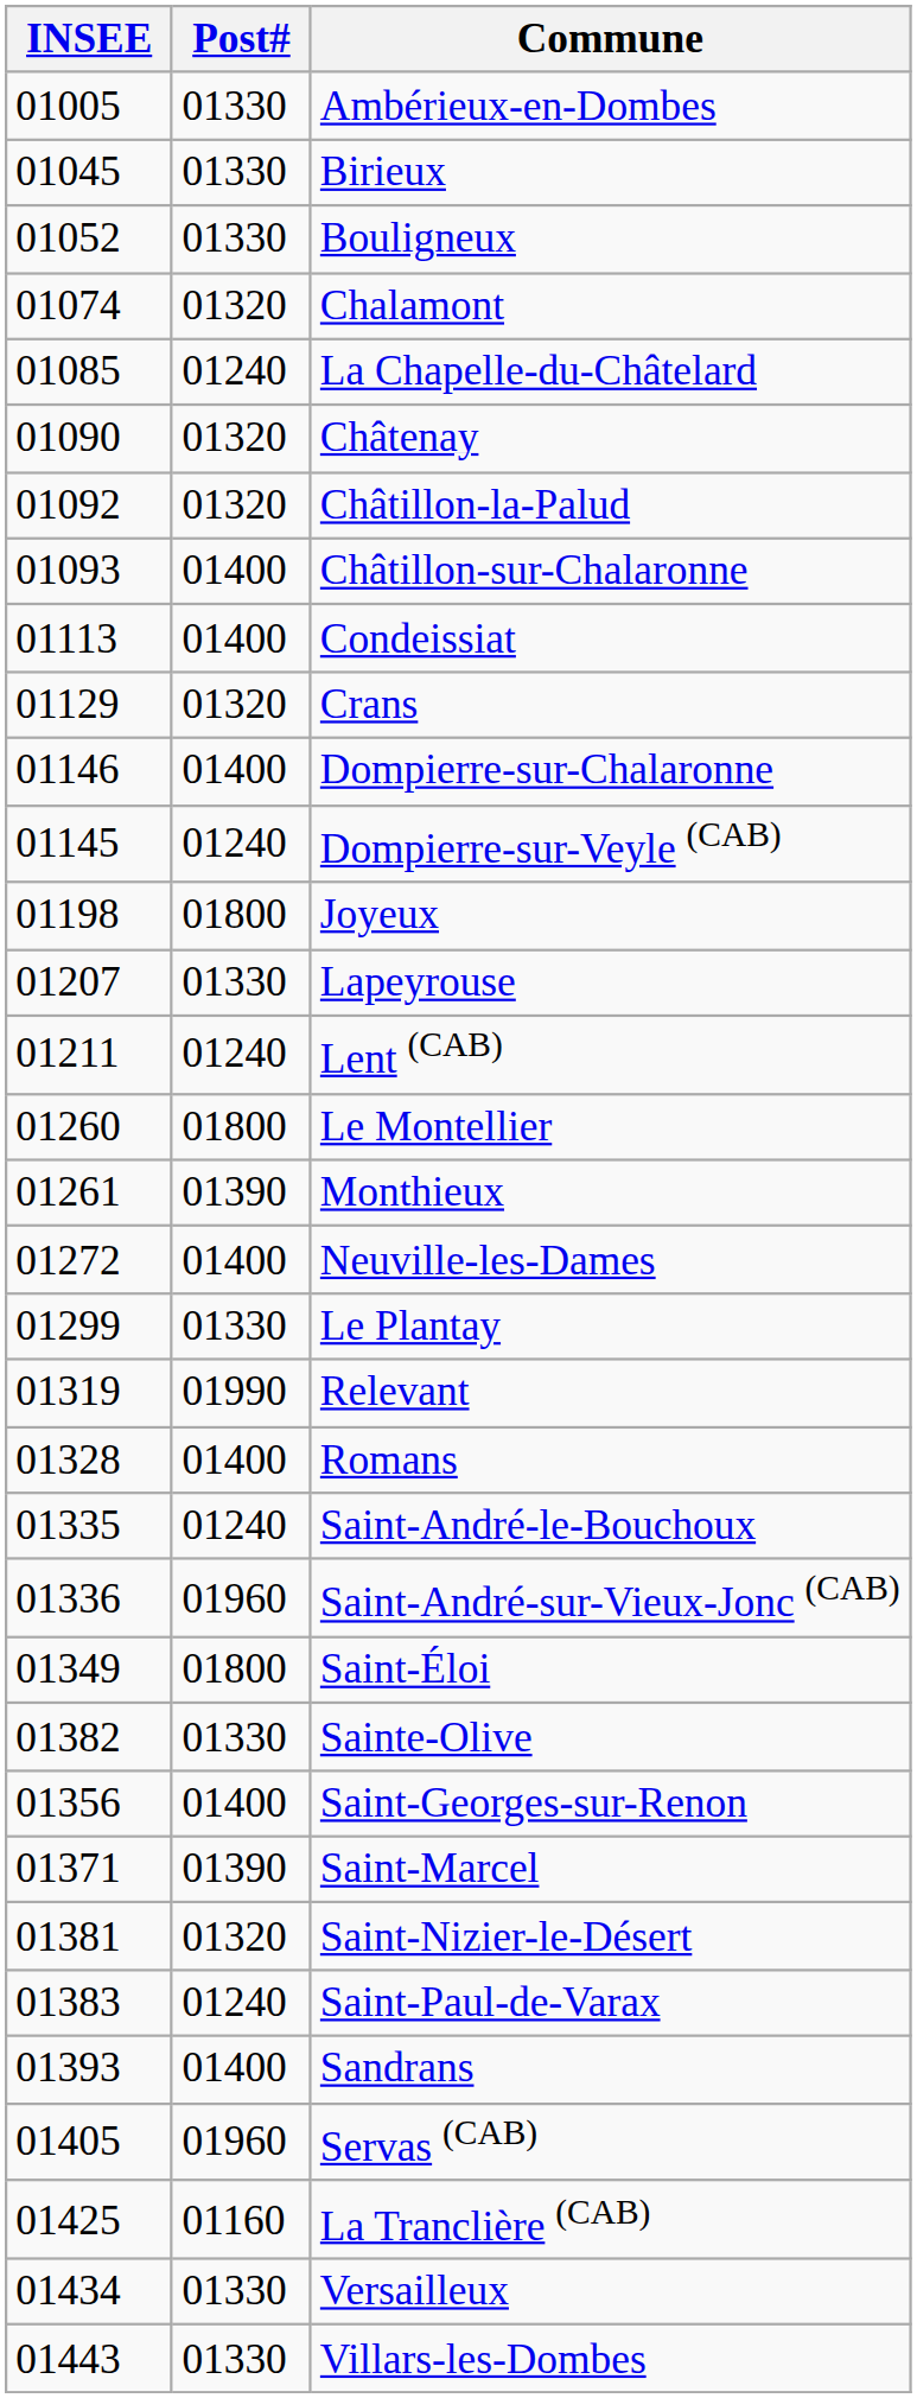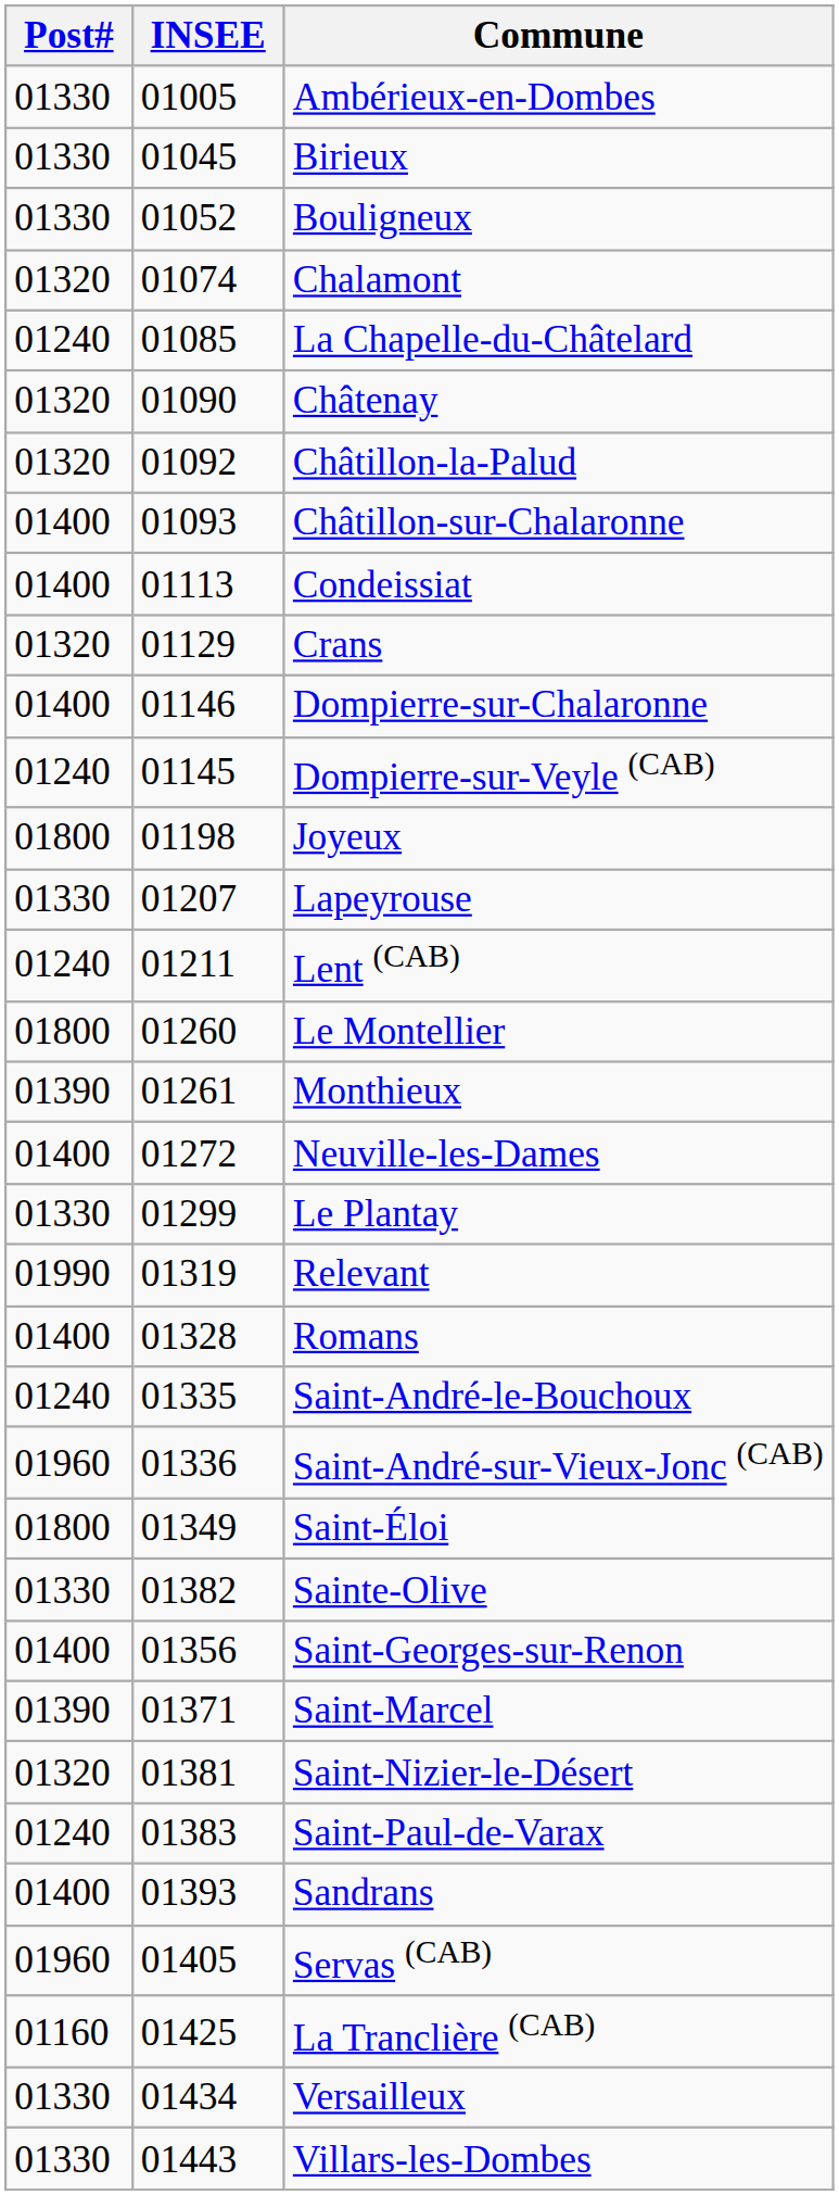 <table class="wikitable">
 <tr>
+<th> <a href='#'>Post#</a> </th>
 <th> <a href='#'>INSEE</a> </th>
-<th> <a href='#'>Post#</a> </th>
 <th>Commune</th>
 </tr>
 <tr>
+<td>01330</td>
 <td>01005</td>
-<td>01330</td>
 <td><a href='#'>Ambérieux-en-Dombes</a></td>
 </tr>
 <tr>
+<td>01330</td>
 <td>01045</td>
-<td>01330</td>
 <td><a href='#'>Birieux</a></td>
 </tr>
 <tr>
+<td>01330</td>
 <td>01052</td>
-<td>01330</td>
 <td><a href='#'>Bouligneux</a></td>
 </tr>
 <tr>
+<td>01320</td>
 <td>01074</td>
-<td>01320</td>
 <td><a href='#'>Chalamont</a></td>
 </tr>
 <tr>
+<td>01240</td>
 <td>01085</td>
-<td>01240</td>
 <td><a href='#'>La Chapelle-du-Châtelard</a></td>
 </tr>
 <tr>
+<td>01320</td>
 <td>01090</td>
-<td>01320</td>
 <td><a href='#'>Châtenay</a></td>
 </tr>
 <tr>
+<td>01320</td>
 <td>01092</td>
-<td>01320</td>
 <td><a href='#'>Châtillon-la-Palud</a></td>
 </tr>
 <tr>
+<td>01400</td>
 <td>01093</td>
-<td>01400</td>
 <td><a href='#'>Châtillon-sur-Chalaronne</a></td>
 </tr>
 <tr>
+<td>01400</td>
 <td>01113</td>
-<td>01400</td>
 <td><a href='#'>Condeissiat</a></td>
 </tr>
 <tr>
+<td>01320</td>
 <td>01129</td>
-<td>01320</td>
 <td><a href='#'>Crans</a></td>
 </tr>
 <tr>
+<td>01400</td>
 <td>01146</td>
-<td>01400</td>
 <td><a href='#'>Dompierre-sur-Chalaronne</a></td>
 </tr>
 <tr>
+<td>01240</td>
 <td>01145</td>
-<td>01240</td>
 <td><a href='#'>Dompierre-sur-Veyle</a> <sup>(CAB)</sup></td>
 </tr>
 <tr>
+<td>01800</td>
 <td>01198</td>
-<td>01800</td>
 <td><a href='#'>Joyeux</a></td>
 </tr>
 <tr>
+<td>01330</td>
 <td>01207</td>
-<td>01330</td>
 <td><a href='#'>Lapeyrouse</a></td>
 </tr>
 <tr>
+<td>01240</td>
 <td>01211</td>
-<td>01240</td>
 <td><a href='#'>Lent</a> <sup>(CAB)</sup></td>
 </tr>
 <tr>
+<td>01800</td>
 <td>01260</td>
-<td>01800</td>
 <td><a href='#'>Le Montellier</a></td>
 </tr>
 <tr>
+<td>01390</td>
 <td>01261</td>
-<td>01390</td>
 <td><a href='#'>Monthieux</a></td>
 </tr>
 <tr>
+<td>01400</td>
 <td>01272</td>
-<td>01400</td>
 <td><a href='#'>Neuville-les-Dames</a></td>
 </tr>
 <tr>
+<td>01330</td>
 <td>01299</td>
-<td>01330</td>
 <td><a href='#'>Le Plantay</a></td>
 </tr>
 <tr>
+<td>01990</td>
 <td>01319</td>
-<td>01990</td>
 <td><a href='#'>Relevant</a></td>
 </tr>
 <tr>
+<td>01400</td>
 <td>01328</td>
-<td>01400</td>
 <td><a href='#'>Romans</a></td>
 </tr>
 <tr>
+<td>01240</td>
 <td>01335</td>
-<td>01240</td>
 <td><a href='#'>Saint-André-le-Bouchoux</a></td>
 </tr>
 <tr>
+<td>01960</td>
 <td>01336</td>
-<td>01960</td>
 <td><a href='#'>Saint-André-sur-Vieux-Jonc</a> <sup>(CAB)</sup></td>
 </tr>
 <tr>
+<td>01800</td>
 <td>01349</td>
-<td>01800</td>
 <td><a href='#'>Saint-Éloi</a></td>
 </tr>
 <tr>
+<td>01330</td>
 <td>01382</td>
-<td>01330</td>
 <td><a href='#'>Sainte-Olive</a></td>
 </tr>
 <tr>
+<td>01400</td>
 <td>01356</td>
-<td>01400</td>
 <td><a href='#'>Saint-Georges-sur-Renon</a></td>
 </tr>
 <tr>
+<td>01390</td>
 <td>01371</td>
-<td>01390</td>
 <td><a href='#'>Saint-Marcel</a></td>
 </tr>
 <tr>
+<td>01320</td>
 <td>01381</td>
-<td>01320</td>
 <td><a href='#'>Saint-Nizier-le-Désert</a></td>
 </tr>
 <tr>
+<td>01240</td>
 <td>01383</td>
-<td>01240</td>
 <td><a href='#'>Saint-Paul-de-Varax</a></td>
 </tr>
 <tr>
+<td>01400</td>
 <td>01393</td>
-<td>01400</td>
 <td><a href='#'>Sandrans</a></td>
 </tr>
 <tr>
+<td>01960</td>
 <td>01405</td>
-<td>01960</td>
 <td><a href='#'>Servas</a> <sup>(CAB)</sup></td>
 </tr>
 <tr>
+<td>01160</td>
 <td>01425</td>
-<td>01160</td>
 <td><a href='#'>La Tranclière</a> <sup>(CAB)</sup></td>
 </tr>
 <tr>
+<td>01330</td>
 <td>01434</td>
-<td>01330</td>
 <td><a href='#'>Versailleux</a></td>
 </tr>
 <tr>
+<td>01330</td>
 <td>01443</td>
-<td>01330</td>
 <td><a href='#'>Villars-les-Dombes</a></td>
 </tr>
 </table>
